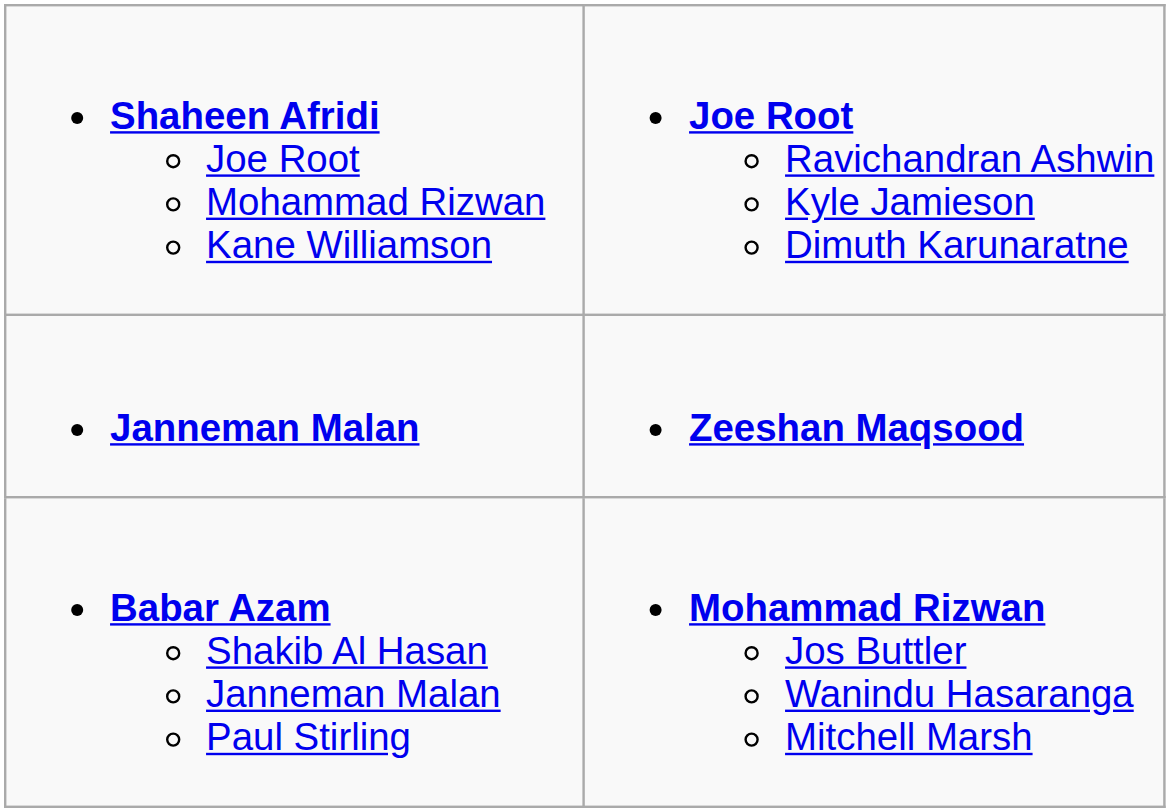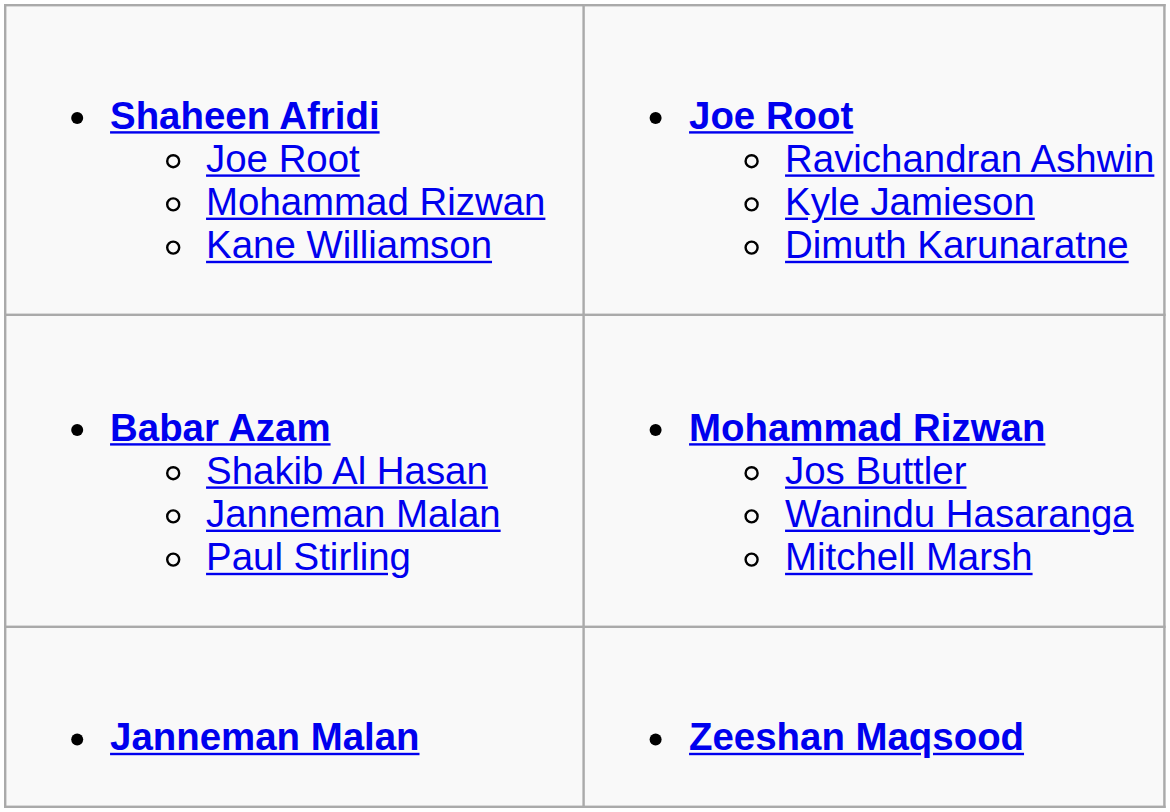 <table class=wikitable>
 <tr>
 <td valign="top" width="50%"><br><ul><li><strong> <a href='#'>Shaheen Afridi</a></strong><ul><li> <a href='#'>Joe Root</a></li><li> <a href='#'>Mohammad Rizwan</a></li><li> <a href='#'>Kane Williamson</a></li></ul></li></ul></td>
 <td valign="top" width="50%"><br><ul><li><strong> <a href='#'>Joe Root</a></strong><ul><li> <a href='#'>Ravichandran Ashwin</a></li><li> <a href='#'>Kyle Jamieson</a></li><li> <a href='#'>Dimuth Karunaratne</a></li></ul></li></ul></td>
 </tr>
 <tr>
+<td valign="top" width="50%"><br><ul><li><strong> <a href='#'>Babar Azam</a></strong><ul><li> <a href='#'>Shakib Al Hasan</a></li><li> <a href='#'>Janneman Malan</a></li><li> <a href='#'>Paul Stirling</a></li></ul></li></ul></td>
+<td valign="top" width="50%"><br><ul><li><strong> <a href='#'>Mohammad Rizwan</a></strong><ul><li> <a href='#'>Jos Buttler</a></li><li> <a href='#'>Wanindu Hasaranga</a></li><li> <a href='#'>Mitchell Marsh</a></li></ul></li></ul></td>
+</tr>
+<tr>
 <td valign="top" width="50%"><br><ul><li><strong> <a href='#'>Janneman Malan</a></strong></li></ul></td>
 <td valign="top" width="50%"><br><ul><li><strong> <a href='#'>Zeeshan Maqsood</a></strong></li></ul></td>
 </tr>
-<tr>
-<td valign="top" width="50%"><br><ul><li><strong> <a href='#'>Babar Azam</a></strong><ul><li> <a href='#'>Shakib Al Hasan</a></li><li> <a href='#'>Janneman Malan</a></li><li> <a href='#'>Paul Stirling</a></li></ul></li></ul></td>
-<td valign="top" width="50%"><br><ul><li><strong> <a href='#'>Mohammad Rizwan</a></strong><ul><li> <a href='#'>Jos Buttler</a></li><li> <a href='#'>Wanindu Hasaranga</a></li><li> <a href='#'>Mitchell Marsh</a></li></ul></li></ul></td>
-</tr>
 </table>
